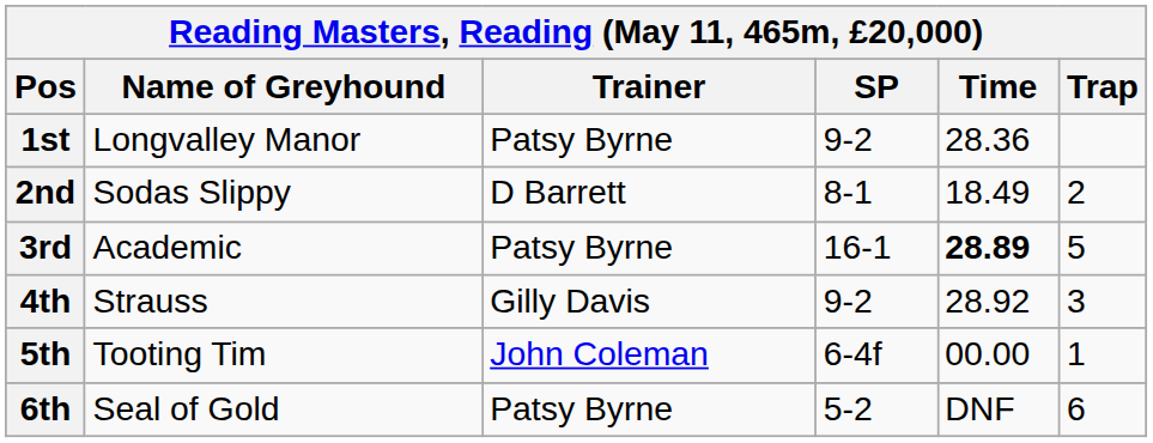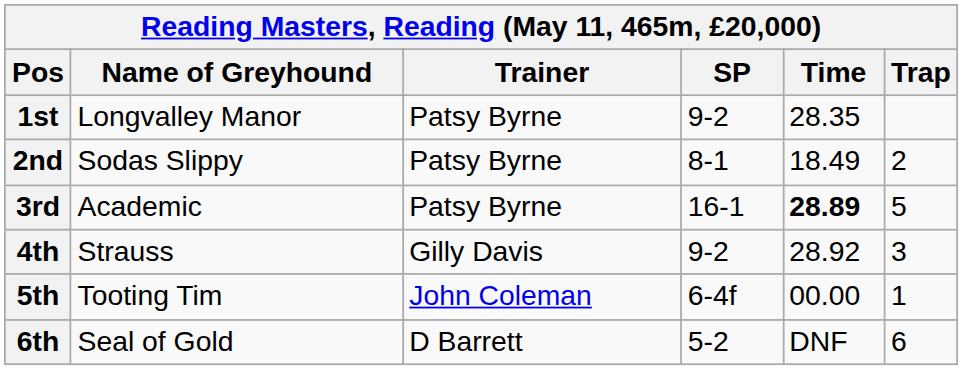 <table class="wikitable">
 <tr>
 <th colspan="6"><a href='#'>Reading Masters</a>, <a href='#'>Reading</a> (May 11, 465m, £20,000)</th>
 </tr>
 <tr>
 <th width=30>Pos</th>
 <th width=180>Name of Greyhound</th>
 <th width=150>Trainer</th>
 <th width=50>SP</th>
 <th width=50>Time</th>
 <th width=30>Trap</th>
 </tr>
 <tr>
 <th>1st</th>
 <td>Longvalley Manor</td>
 <td>Patsy Byrne</td>
 <td>9-2</td>
-<td>28.36</td>
+<td>28.35</td>
 <td></td>
 </tr>
 <tr>
 <th>2nd</th>
 <td>Sodas Slippy</td>
-<td>D Barrett</td>
+<td>Patsy Byrne</td>
 <td>8-1</td>
 <td>18.49</td>
 <td>2</td>
 </tr>
 <tr>
 <th>3rd</th>
 <td>Academic</td>
 <td>Patsy Byrne</td>
 <td>16-1</td>
 <td><strong>28.89</strong></td>
 <td>5</td>
 </tr>
 <tr>
 <th>4th</th>
 <td>Strauss</td>
 <td>Gilly Davis</td>
 <td>9-2</td>
 <td>28.92</td>
 <td>3</td>
 </tr>
 <tr>
 <th>5th</th>
 <td>Tooting Tim</td>
 <td><a href='#'>John Coleman</a></td>
 <td>6-4f</td>
 <td>00.00</td>
 <td>1</td>
 </tr>
 <tr>
 <th>6th</th>
 <td>Seal of Gold</td>
-<td>Patsy Byrne</td>
+<td>D Barrett</td>
 <td>5-2</td>
 <td>DNF</td>
 <td>6</td>
 </tr>
 </table>
